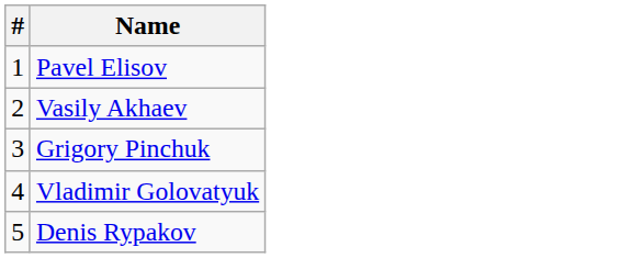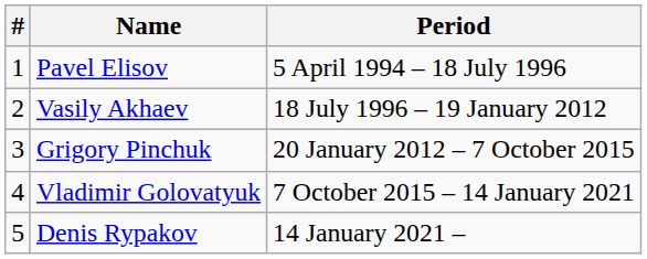 <table class="wikitable">
 <tr>
 <th>#</th>
 <th>Name</th>
+<th>Period</th>
 </tr>
 <tr>
 <td>1</td>
 <td><a href='#'>Pavel Elisov</a></td>
+<td>5 April 1994 – 18 July 1996</td>
 </tr>
 <tr>
 <td>2</td>
 <td><a href='#'>Vasily Akhaev</a></td>
+<td>18 July 1996 – 19 January 2012</td>
 </tr>
 <tr>
 <td>3</td>
 <td><a href='#'>Grigory Pinchuk</a></td>
+<td>20 January 2012 – 7 October 2015</td>
 </tr>
 <tr>
 <td>4</td>
 <td><a href='#'>Vladimir Golovatyuk</a></td>
+<td>7 October 2015 – 14 January 2021</td>
 </tr>
 <tr>
 <td>5</td>
 <td><a href='#'>Denis Rypakov</a></td>
+<td>14 January 2021 –</td>
 </tr>
 </table>
